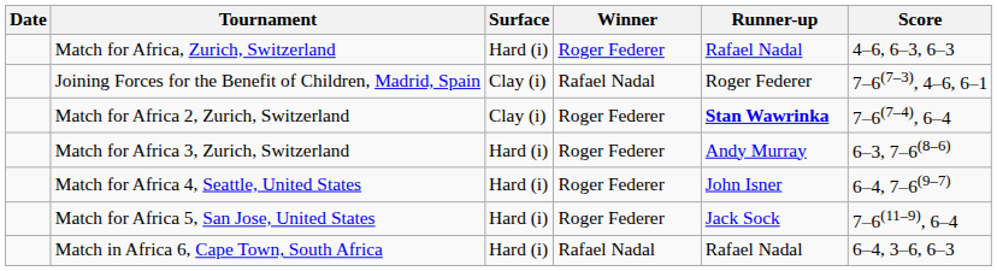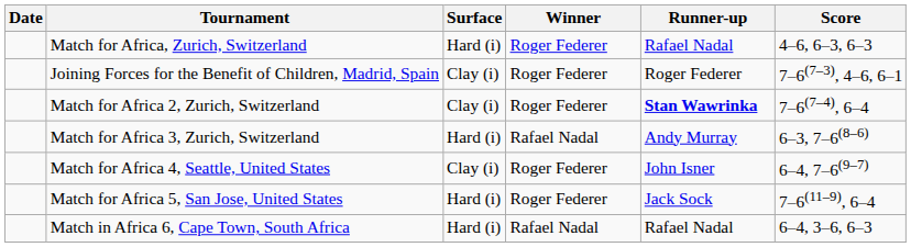 <table class="sortable wikitable">
 <tr>
 <th>Date</th>
 <th>Tournament</th>
 <th>Surface</th>
 <th width="120">Winner</th>
 <th width="120">Runner-up</th>
 <th class="unsortable">Score</th>
 </tr>
 <tr>
 <td></td>
 <td> Match for Africa, <a href='#'>Zurich, Switzerland</a></td>
 <td>Hard (i)</td>
 <td> <a href='#'>Roger Federer</a></td>
 <td> <a href='#'>Rafael Nadal</a></td>
 <td>4–6, 6–3, 6–3</td>
 </tr>
 <tr>
 <td></td>
 <td> Joining Forces for the Benefit of Children, <a href='#'>Madrid, Spain</a></td>
 <td>Clay (i)</td>
-<td> Rafael Nadal</td>
+<td> Roger Federer</td>
 <td> Roger Federer</td>
 <td>7–6<sup>(7–3)</sup>, 4–6, 6–1</td>
 </tr>
 <tr>
 <td></td>
 <td> Match for Africa 2, Zurich, Switzerland</td>
 <td>Clay (i)</td>
 <td> Roger Federer</td>
 <td><strong> <a href='#'>Stan Wawrinka</a></strong></td>
 <td>7–6<sup>(7–4)</sup>, 6–4</td>
 </tr>
 <tr>
 <td></td>
 <td> Match for Africa 3, Zurich, Switzerland</td>
 <td>Hard (i)</td>
-<td> Roger Federer</td>
+<td> Rafael Nadal</td>
 <td> <a href='#'>Andy Murray</a></td>
 <td>6–3, 7–6<sup>(8–6)</sup></td>
 </tr>
 <tr>
 <td></td>
 <td> Match for Africa 4, <a href='#'>Seattle, United States</a></td>
-<td>Hard (i)</td>
+<td>Clay (i)</td>
 <td> Roger Federer</td>
 <td> <a href='#'>John Isner</a></td>
 <td>6–4, 7–6<sup>(9–7)</sup></td>
 </tr>
 <tr>
 <td></td>
 <td> Match for Africa 5, <a href='#'>San Jose, United States</a></td>
 <td>Hard (i)</td>
 <td> Roger Federer</td>
 <td> <a href='#'>Jack Sock</a></td>
 <td>7–6<sup>(11–9)</sup>, 6–4</td>
 </tr>
 <tr>
 <td></td>
 <td> Match in Africa 6, <a href='#'>Cape Town, South Africa</a></td>
 <td>Hard (i)</td>
 <td> Rafael Nadal</td>
 <td> Rafael Nadal</td>
 <td>6–4, 3–6, 6–3</td>
 </tr>
 <tr>
 </tr>
 </table>
